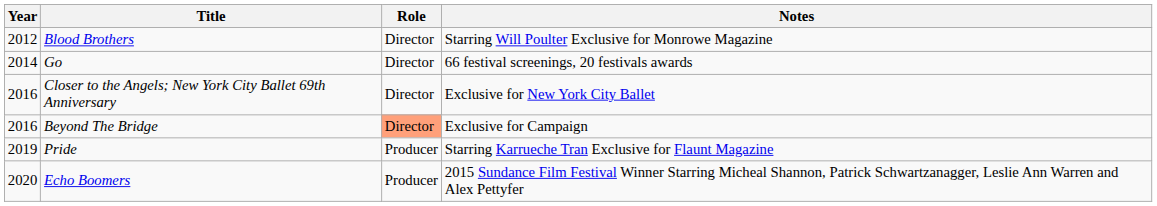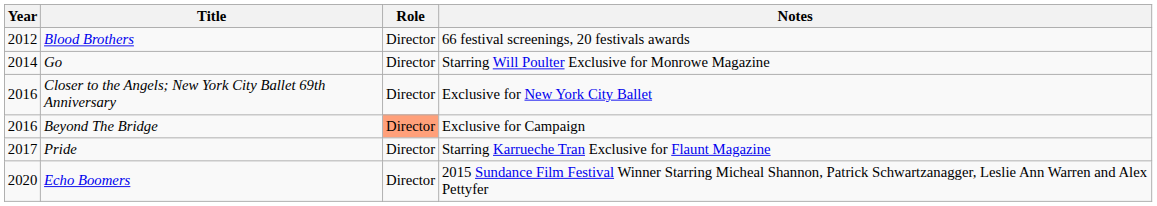 <table class="wikitable sortable">
 <tr>
 <th>Year</th>
 <th>Title</th>
 <th>Role</th>
 <th>Notes</th>
 </tr>
 <tr>
 <td>2012</td>
 <td><em><a href='#'>Blood Brothers</a></em></td>
 <td>Director</td>
-<td>Starring <a href='#'>Will Poulter</a> Exclusive for Monrowe Magazine</td>
+<td>66 festival screenings, 20 festivals awards</td>
 </tr>
 <tr>
 <td>2014</td>
 <td><em>Go</em></td>
 <td>Director</td>
-<td>66 festival screenings, 20 festivals awards</td>
+<td>Starring <a href='#'>Will Poulter</a> Exclusive for Monrowe Magazine</td>
 </tr>
 <tr>
 <td>2016</td>
 <td><em>Closer to the Angels; New York City Ballet 69th Anniversary</em></td>
 <td>Director</td>
 <td>Exclusive for <a href='#'>New York City Ballet</a></td>
 </tr>
 <tr>
 <td>2016</td>
 <td><em>Beyond The Bridge</em></td>
 <td style="background: lightsalmon;">Director</td>
 <td>Exclusive for Campaign</td>
 </tr>
 <tr>
-<td>2019</td>
+<td>2017</td>
 <td><em>Pride</em></td>
-<td>Producer</td>
+<td>Director</td>
 <td>Starring <a href='#'>Karrueche Tran</a> Exclusive for <a href='#'>Flaunt Magazine</a></td>
 </tr>
 <tr>
 <td>2020</td>
 <td><em><a href='#'>Echo Boomers</a></em></td>
-<td>Producer</td>
+<td>Director</td>
 <td>2015 <a href='#'>Sundance Film Festival</a> Winner  Starring Micheal Shannon, Patrick Schwartzanagger, Leslie Ann Warren and Alex Pettyfer</td>
 </tr>
 </table>
